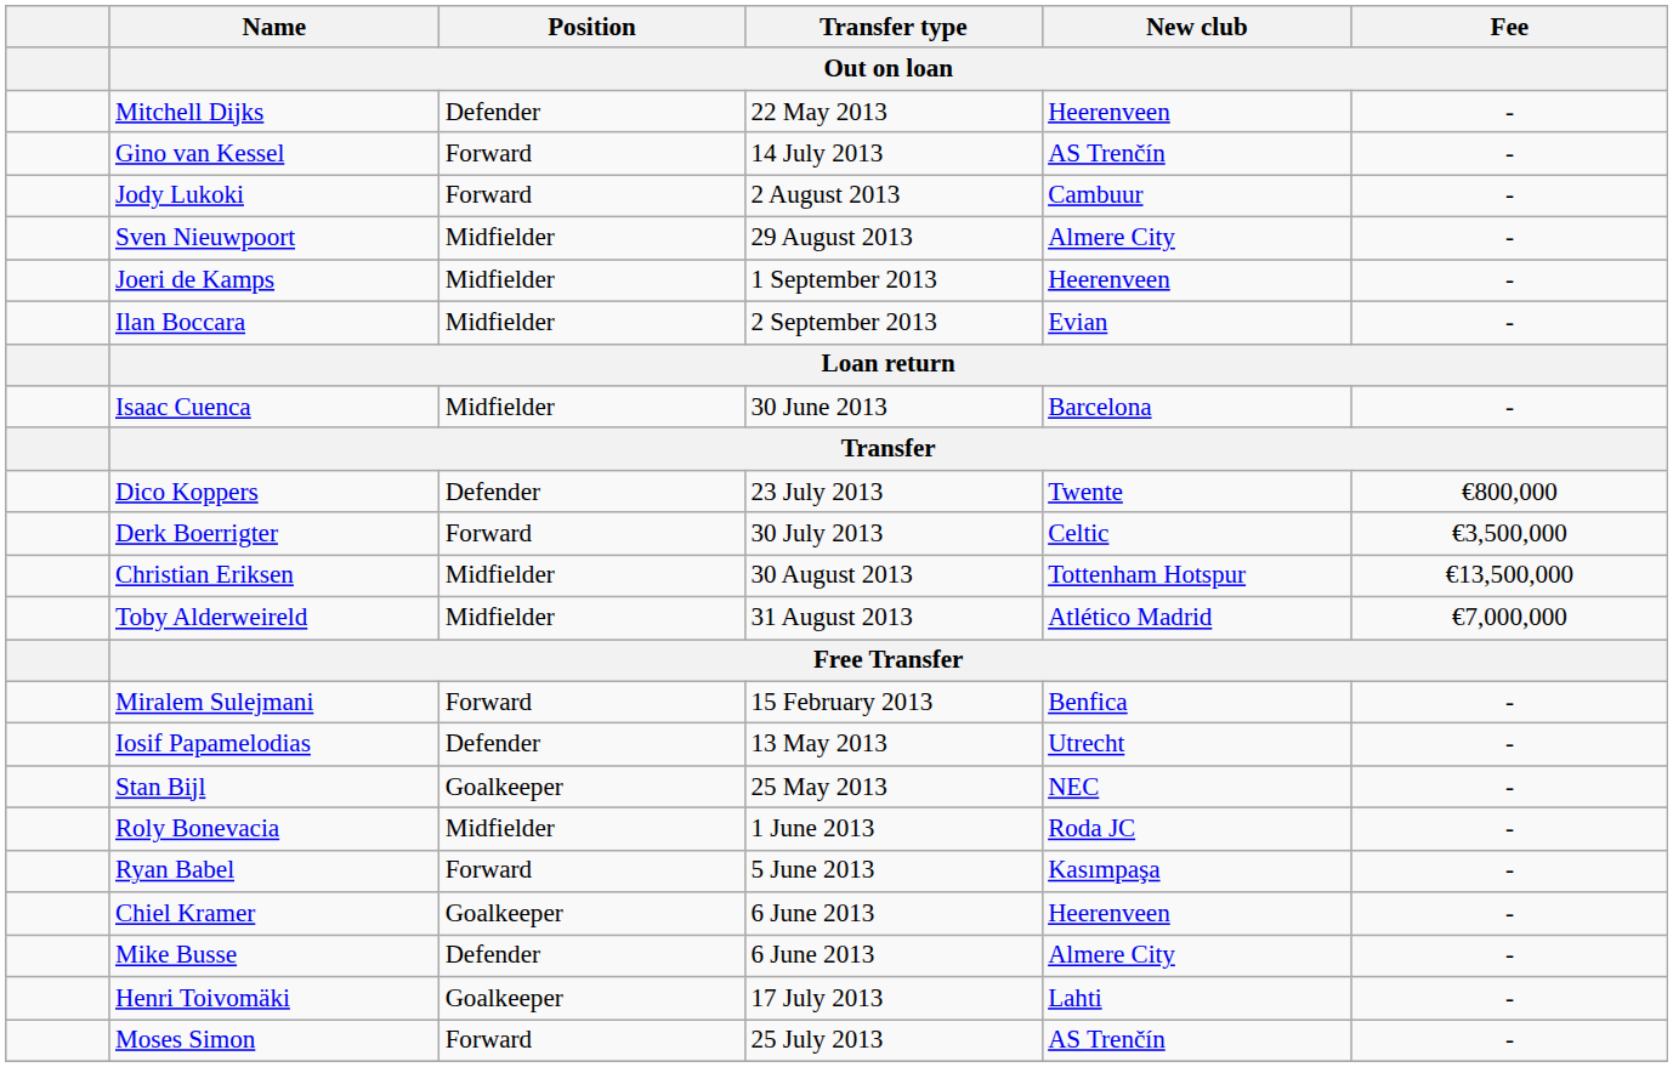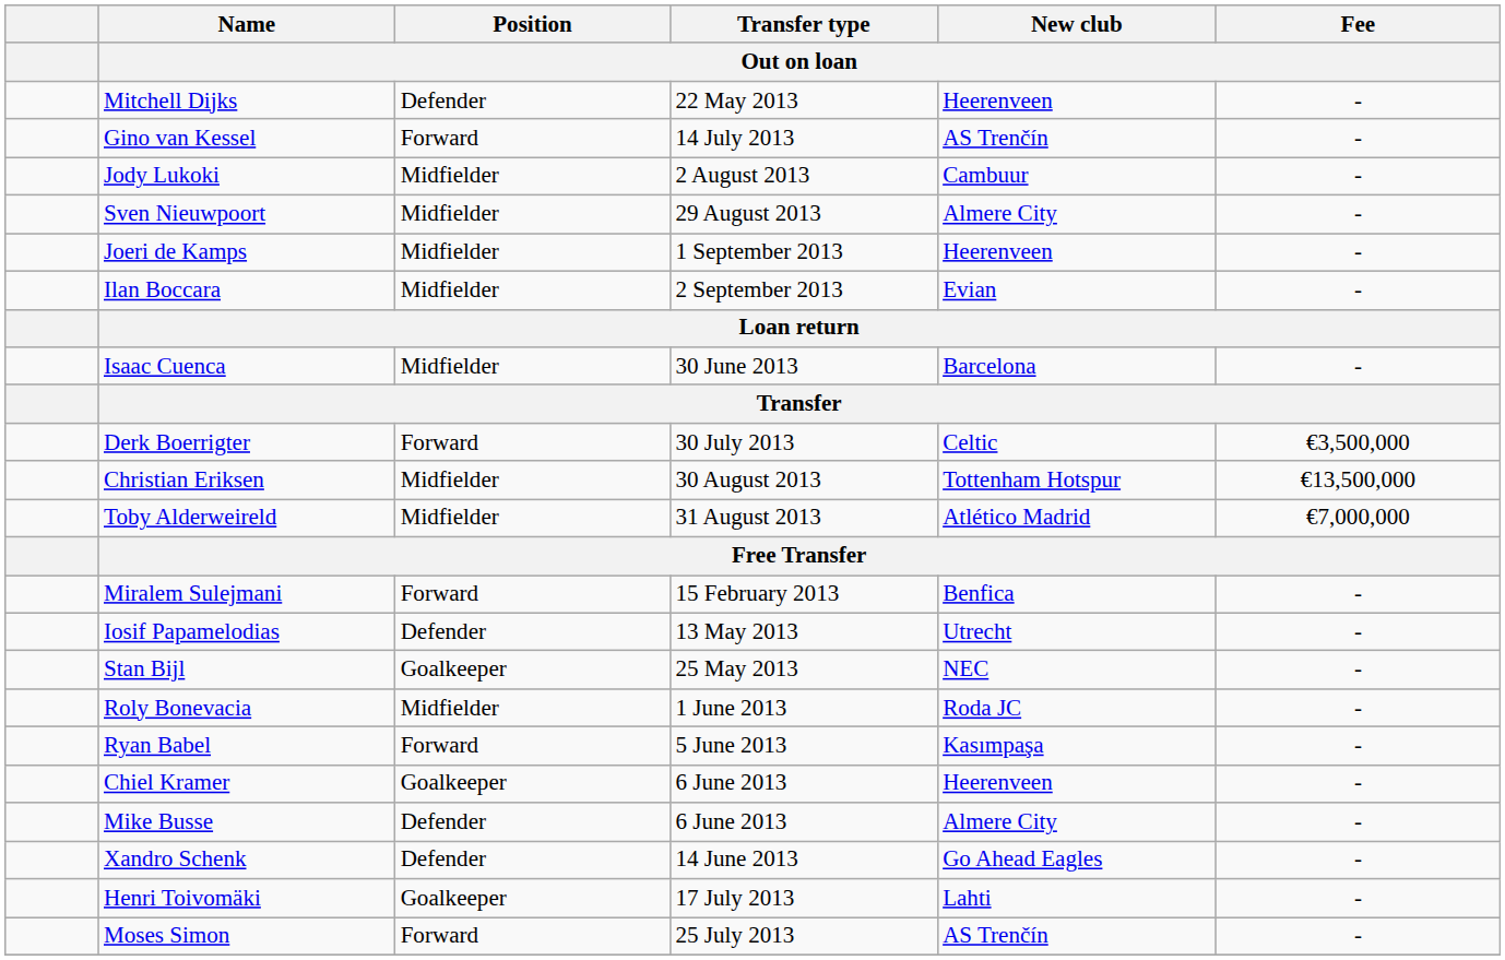 <table class="wikitable" style="width:100%; font-size:85%;">
 <tr>
 <th width="2%"></th>
 <th width="5%">Name</th>
 <th width="5%">Position</th>
 <th width="5%">Transfer type</th>
 <th width="5%">New club</th>
 <th width="5%">Fee</th>
 </tr>
 <tr>
 <th></th>
 <th colspan="5" align="center">Out on loan</th>
 </tr>
 <tr>
 <td align=center></td>
 <td align=left> <a href='#'>Mitchell Dijks</a></td>
 <td align=left>Defender</td>
 <td align=left>22 May 2013</td>
 <td align=left> <a href='#'>Heerenveen</a></td>
 <td align=center>-</td>
 </tr>
 <tr>
 <td align=center></td>
 <td align=left> <a href='#'>Gino van Kessel</a></td>
 <td align=left>Forward</td>
 <td align=left>14 July 2013</td>
 <td align=left> <a href='#'>AS Trenčín</a></td>
 <td align=center>-</td>
 </tr>
 <tr>
 <td align=center></td>
 <td align=left> <a href='#'>Jody Lukoki</a></td>
-<td align=left>Forward</td>
+<td align=left>Midfielder</td>
 <td align=left>2 August 2013</td>
 <td align=left> <a href='#'>Cambuur</a></td>
 <td align=center>-</td>
 </tr>
 <tr>
 <td align=center></td>
 <td align=left> <a href='#'>Sven Nieuwpoort</a></td>
 <td align=left>Midfielder</td>
 <td align=left>29 August 2013</td>
 <td align=left> <a href='#'>Almere City</a></td>
 <td align=center>-</td>
 </tr>
 <tr>
 <td align=center></td>
 <td align=left> <a href='#'>Joeri de Kamps</a></td>
 <td align=left>Midfielder</td>
 <td align=left>1 September 2013</td>
 <td align=left> <a href='#'>Heerenveen</a></td>
 <td align=center>-</td>
 </tr>
 <tr>
 <td align=center></td>
 <td align=left> <a href='#'>Ilan Boccara</a></td>
 <td align=left>Midfielder</td>
 <td align=left>2 September 2013</td>
 <td align=left> <a href='#'>Evian</a></td>
 <td align=center>-</td>
 </tr>
 <tr>
 <th></th>
 <th colspan="5" align="center">Loan return</th>
 </tr>
 <tr>
 <td align=center></td>
 <td align=left> <a href='#'>Isaac Cuenca</a></td>
 <td align=left>Midfielder</td>
 <td align=left>30 June 2013</td>
 <td align=left> <a href='#'>Barcelona</a></td>
 <td align=center>-</td>
 </tr>
 <tr>
 <th></th>
 <th colspan="5" align="center">Transfer</th>
-</tr>
-<tr>
-<td align=center></td>
-<td align=left> <a href='#'>Dico Koppers</a></td>
-<td align=left>Defender</td>
-<td align=left>23 July 2013</td>
-<td align=left> <a href='#'>Twente</a></td>
-<td align=center>€800,000</td>
 </tr>
 <tr>
 <td align=center></td>
 <td align=left> <a href='#'>Derk Boerrigter</a></td>
 <td align=left>Forward</td>
 <td align=left>30 July 2013</td>
 <td align=left> <a href='#'>Celtic</a></td>
 <td align=center>€3,500,000</td>
 </tr>
 <tr>
 <td align=center></td>
 <td align=left> <a href='#'>Christian Eriksen</a></td>
 <td align=left>Midfielder</td>
 <td align=left>30 August 2013</td>
 <td align=left> <a href='#'>Tottenham Hotspur</a></td>
 <td align=center>€13,500,000</td>
 </tr>
 <tr>
 <td align=center></td>
 <td align=left> <a href='#'>Toby Alderweireld</a></td>
 <td align=left>Midfielder</td>
 <td align=left>31 August 2013</td>
 <td align=left> <a href='#'>Atlético Madrid</a></td>
 <td align=center>€7,000,000</td>
 </tr>
 <tr>
 <th></th>
 <th colspan="5" align="center">Free Transfer</th>
 </tr>
 <tr>
 <td align=center></td>
 <td align=left> <a href='#'>Miralem Sulejmani</a></td>
 <td align=left>Forward</td>
 <td align=left>15 February 2013</td>
 <td align=left> <a href='#'>Benfica</a></td>
 <td align=center>-</td>
 </tr>
 <tr>
 <td align=center></td>
 <td align=left> <a href='#'>Iosif Papamelodias</a></td>
 <td align=left>Defender</td>
 <td align=left>13 May 2013</td>
 <td align=left> <a href='#'>Utrecht</a></td>
 <td align=center>-</td>
 </tr>
 <tr>
 <td align=center></td>
 <td align=left> <a href='#'>Stan Bijl</a></td>
 <td align=left>Goalkeeper</td>
 <td align=left>25 May 2013</td>
 <td align=left> <a href='#'>NEC</a></td>
 <td align=center>-</td>
 </tr>
 <tr>
 <td align=center></td>
 <td align=left> <a href='#'>Roly Bonevacia</a></td>
 <td align=left>Midfielder</td>
 <td align=left>1 June 2013</td>
 <td align=left> <a href='#'>Roda JC</a></td>
 <td align=center>-</td>
 </tr>
 <tr>
 <td align=center></td>
 <td align=left> <a href='#'>Ryan Babel</a></td>
 <td align=left>Forward</td>
 <td align=left>5 June 2013</td>
 <td align=left> <a href='#'>Kasımpaşa</a></td>
 <td align=center>-</td>
 </tr>
 <tr>
 <td align=center></td>
 <td align=left> <a href='#'>Chiel Kramer</a></td>
 <td align=left>Goalkeeper</td>
 <td align=left>6 June 2013</td>
 <td align=left> <a href='#'>Heerenveen</a></td>
 <td align=center>-</td>
 </tr>
 <tr>
 <td align=center></td>
 <td align=left> <a href='#'>Mike Busse</a></td>
 <td align=left>Defender</td>
 <td align=left>6 June 2013</td>
 <td align=left> <a href='#'>Almere City</a></td>
 <td align=center>-</td>
 </tr>
 <tr>
 <td align=center></td>
+<td align=left> <a href='#'>Xandro Schenk</a></td>
+<td align=left>Defender</td>
+<td align=left>14 June 2013</td>
+<td align=left> <a href='#'>Go Ahead Eagles</a></td>
+<td align=center>-</td>
+</tr>
+<tr>
+<td align=center></td>
 <td align=left> <a href='#'>Henri Toivomäki</a></td>
 <td align=left>Goalkeeper</td>
 <td align=left>17 July 2013</td>
 <td align=left> <a href='#'>Lahti</a></td>
 <td align=center>-</td>
 </tr>
 <tr>
 <td align=center></td>
 <td align=left> <a href='#'>Moses Simon</a></td>
 <td align=left>Forward</td>
 <td align=left>25 July 2013</td>
 <td align=left> <a href='#'>AS Trenčín</a></td>
 <td align=center>-</td>
 </tr>
 <tr>
 </tr>
 </table>
